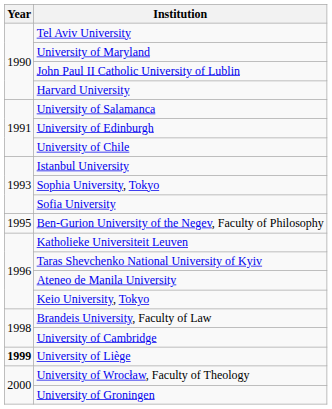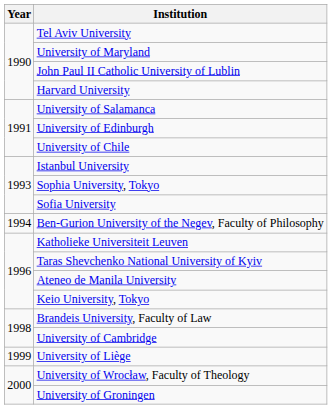 <table class="wikitable">
 <tr>
 <th>Year</th>
 <th>Institution</th>
 </tr>
 <tr>
 <td rowspan="4">1990</td>
 <td> <a href='#'>Tel Aviv University</a></td>
 </tr>
 <tr>
 <td> <a href='#'>University of Maryland</a></td>
 </tr>
 <tr>
 <td> <a href='#'>John Paul II Catholic University of Lublin</a></td>
 </tr>
 <tr>
 <td> <a href='#'>Harvard University</a></td>
 </tr>
 <tr>
 <td rowspan="3">1991</td>
 <td> <a href='#'>University of Salamanca</a></td>
 </tr>
 <tr>
 <td> <a href='#'>University of Edinburgh</a></td>
 </tr>
 <tr>
 <td> <a href='#'>University of Chile</a></td>
 </tr>
 <tr>
 <td rowspan="3">1993</td>
 <td> <a href='#'>Istanbul University</a></td>
 </tr>
 <tr>
 <td> <a href='#'>Sophia University</a>, <a href='#'>Tokyo</a></td>
 </tr>
 <tr>
 <td> <a href='#'>Sofia University</a></td>
 </tr>
 <tr>
-<td>1995</td>
+<td>1994</td>
 <td> <a href='#'>Ben-Gurion University of the Negev</a>, Faculty of Philosophy</td>
 </tr>
 <tr>
 <td rowspan="4">1996</td>
 <td> <a href='#'>Katholieke Universiteit Leuven</a></td>
 </tr>
 <tr>
 <td> <a href='#'>Taras Shevchenko National University of Kyiv</a></td>
 </tr>
 <tr>
 <td> <a href='#'>Ateneo de Manila University</a></td>
 </tr>
 <tr>
 <td> <a href='#'>Keio University</a>, <a href='#'>Tokyo</a></td>
 </tr>
 <tr>
 <td rowspan="2">1998</td>
 <td> <a href='#'>Brandeis University</a>, Faculty of Law</td>
 </tr>
 <tr>
 <td> <a href='#'>University of Cambridge</a></td>
 </tr>
 <tr>
-<td><strong>1999</strong></td>
+<td>1999</td>
 <td> <a href='#'>University of Liège</a></td>
 </tr>
 <tr>
 <td rowspan="2">2000</td>
 <td> <a href='#'>University of Wrocław</a>, Faculty of Theology</td>
 </tr>
 <tr>
 <td> <a href='#'>University of Groningen</a></td>
 </tr>
 </table>
